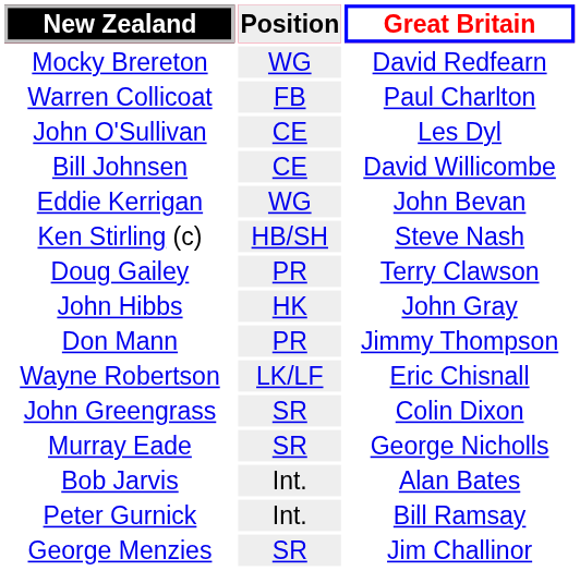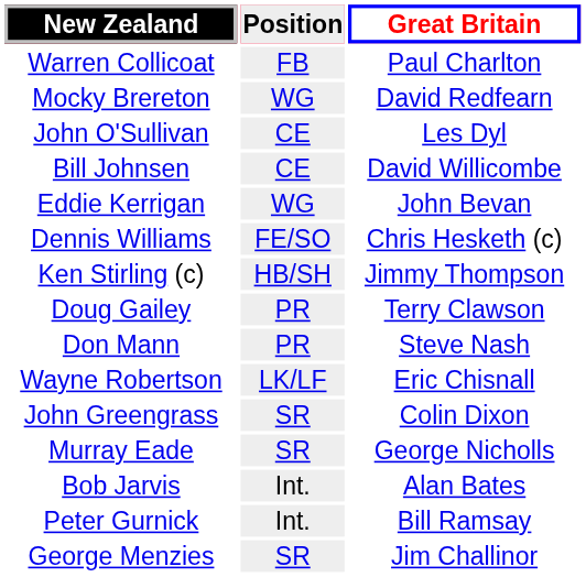 <table align=right style="font-size:90%; margin-left:1em">
 <tr bgcolor=#FF0033>
 <th align="centre" width="126" style="border: 2px solid silver; background: black; color: white">New Zealand</th>
 <th align="center" style="background: #eeeeee; color: black">Position</th>
 <th align="centre" width="126" style="border: 2px solid blue; background: white; color: red">Great Britain</th>
 </tr>
 <tr>
+<td align="center"><a href='#'>Warren Collicoat</a></td>
+<td align="center" style="background: #eeeeee"><a href='#'>FB</a></td>
+<td align="center"><a href='#'>Paul Charlton</a></td>
+</tr>
+<tr>
 <td align="center"><a href='#'>Mocky Brereton</a></td>
 <td align="center" style="background: #eeeeee"><a href='#'>WG</a></td>
 <td align="center"><a href='#'>David Redfearn</a></td>
-</tr>
-<tr>
-<td align="center"><a href='#'>Warren Collicoat</a></td>
-<td align="center" style="background: #eeeeee"><a href='#'>FB</a></td>
-<td align="center"><a href='#'>Paul Charlton</a></td>
 </tr>
 <tr>
 <td align="center"><a href='#'>John O'Sullivan</a></td>
 <td align="center" style="background: #eeeeee"><a href='#'>CE</a></td>
 <td align="center"><a href='#'>Les Dyl</a></td>
 </tr>
 <tr>
 <td align="center"><a href='#'>Bill Johnsen</a></td>
 <td align="center" style="background: #eeeeee"><a href='#'>CE</a></td>
 <td align="center"><a href='#'>David Willicombe</a></td>
 </tr>
 <tr>
 <td align="center"><a href='#'>Eddie Kerrigan</a></td>
 <td align="center" style="background: #eeeeee"><a href='#'>WG</a></td>
 <td align="center"><a href='#'>John Bevan</a></td>
 </tr>
 <tr>
+<td align="center"><a href='#'>Dennis Williams</a></td>
+<td align="center" style="background: #eeeeee"><a href='#'>FE/SO</a></td>
+<td align="center"><a href='#'>Chris Hesketh</a> (c)</td>
+</tr>
+<tr>
 <td align="center"><a href='#'>Ken Stirling</a> (c)</td>
 <td align="center" style="background: #eeeeee"><a href='#'>HB/SH</a></td>
-<td align="center"><a href='#'>Steve Nash</a></td>
+<td align="center"><a href='#'>Jimmy Thompson</a></td>
 </tr>
 <tr>
 <td align="center"><a href='#'>Doug Gailey</a></td>
 <td align="center" style="background: #eeeeee"><a href='#'>PR</a></td>
 <td align="center"><a href='#'>Terry Clawson</a></td>
 </tr>
 <tr>
-<td align="center"><a href='#'>John Hibbs</a></td>
-<td align="center" style="background: #eeeeee"><a href='#'>HK</a></td>
-<td align="center"><a href='#'>John Gray</a></td>
-</tr>
-<tr>
 <td align="center"><a href='#'>Don Mann</a></td>
 <td align="center" style="background: #eeeeee"><a href='#'>PR</a></td>
-<td align="center"><a href='#'>Jimmy Thompson</a></td>
+<td align="center"><a href='#'>Steve Nash</a></td>
 </tr>
 <tr>
 <td align="center"><a href='#'>Wayne Robertson</a></td>
 <td align="center" style="background: #eeeeee"><a href='#'>LK/LF</a></td>
 <td align="center"><a href='#'>Eric Chisnall</a></td>
 </tr>
 <tr>
 <td align="center"><a href='#'>John Greengrass</a></td>
 <td align="center" style="background: #eeeeee"><a href='#'>SR</a></td>
 <td align="center"><a href='#'>Colin Dixon</a></td>
 </tr>
 <tr>
 <td align="center"><a href='#'>Murray Eade</a></td>
 <td align="center" style="background: #eeeeee"><a href='#'>SR</a></td>
 <td align="center"><a href='#'>George Nicholls</a></td>
 </tr>
 <tr>
 <td align="center"><a href='#'>Bob Jarvis</a></td>
 <td align="center" style="background: #eeeeee">Int.</td>
 <td align="center"><a href='#'>Alan Bates</a></td>
 </tr>
 <tr>
 <td align="center"><a href='#'>Peter Gurnick</a></td>
 <td align="center" style="background: #eeeeee">Int.</td>
 <td align="center"><a href='#'>Bill Ramsay</a></td>
 </tr>
 <tr>
 <td align="center"><a href='#'>George Menzies</a></td>
 <td align="center" style="background: #eeeeee"><a href='#'>SR</a></td>
 <td align="center"><a href='#'>Jim Challinor</a></td>
 </tr>
 </table>
